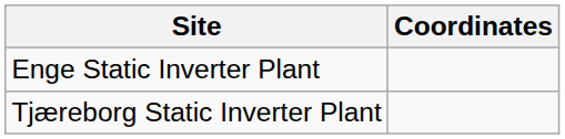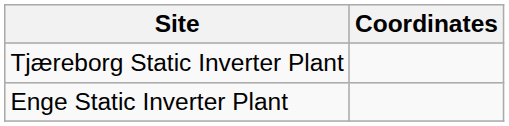 <table class="wikitable sortable">
 <tr>
 <th>Site</th>
 <th>Coordinates</th>
 </tr>
 <tr>
+<td>Tjæreborg Static Inverter Plant</td>
+<td></td>
+</tr>
+<tr>
 <td>Enge Static Inverter Plant</td>
 <td></td>
 </tr>
-<tr>
-<td>Tjæreborg Static Inverter Plant</td>
-<td></td>
-</tr>
 </table>
